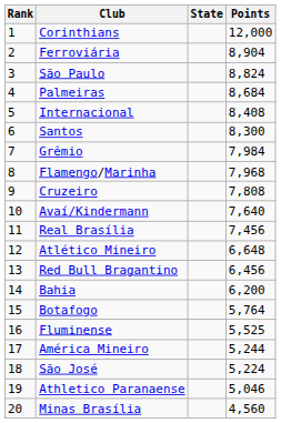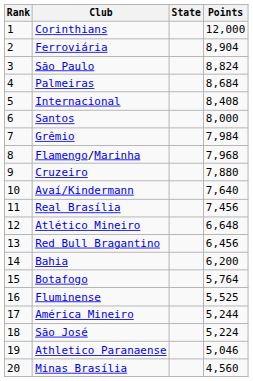 <table class="wikitable sortable">
 <tr style=font-size:89%>
 <th>Rank</th>
 <th>Club</th>
 <th>State</th>
 <th>Points</th>
 </tr>
 <tr>
 <td>1</td>
 <td><a href='#'>Corinthians</a></td>
 <td></td>
 <td>12,000</td>
 </tr>
 <tr>
 <td>2</td>
 <td><a href='#'>Ferroviária</a></td>
 <td></td>
 <td>8,904</td>
 </tr>
 <tr>
 <td>3</td>
 <td><a href='#'>São Paulo</a></td>
 <td></td>
 <td>8,824</td>
 </tr>
 <tr>
 <td>4</td>
 <td><a href='#'>Palmeiras</a></td>
 <td></td>
 <td>8,684</td>
 </tr>
 <tr>
 <td>5</td>
 <td><a href='#'>Internacional</a></td>
 <td></td>
 <td>8,408</td>
 </tr>
 <tr>
 <td>6</td>
 <td><a href='#'>Santos</a></td>
 <td></td>
-<td>8,300</td>
+<td>8,000</td>
 </tr>
 <tr>
 <td>7</td>
 <td><a href='#'>Grêmio</a></td>
 <td></td>
 <td>7,984</td>
 </tr>
 <tr>
 <td>8</td>
 <td><a href='#'>Flamengo</a>/<a href='#'>Marinha</a></td>
 <td></td>
 <td>7,968</td>
 </tr>
 <tr>
 <td>9</td>
 <td><a href='#'>Cruzeiro</a></td>
 <td></td>
-<td>7,808</td>
+<td>7,880</td>
 </tr>
 <tr>
 <td>10</td>
 <td><a href='#'>Avaí/Kindermann</a></td>
 <td></td>
 <td>7,640</td>
 </tr>
 <tr>
 <td>11</td>
 <td><a href='#'>Real Brasília</a></td>
 <td></td>
 <td>7,456</td>
 </tr>
 <tr>
 <td>12</td>
 <td><a href='#'>Atlético Mineiro</a></td>
 <td></td>
 <td>6,648</td>
 </tr>
 <tr>
 <td>13</td>
 <td><a href='#'>Red Bull Bragantino</a></td>
 <td></td>
 <td>6,456</td>
 </tr>
 <tr>
 <td>14</td>
 <td><a href='#'>Bahia</a></td>
 <td></td>
 <td>6,200</td>
 </tr>
 <tr>
 <td>15</td>
 <td><a href='#'>Botafogo</a></td>
 <td></td>
 <td>5,764</td>
 </tr>
 <tr>
 <td>16</td>
 <td><a href='#'>Fluminense</a></td>
 <td></td>
 <td>5,525</td>
 </tr>
 <tr>
 <td>17</td>
 <td><a href='#'>América Mineiro</a></td>
 <td></td>
 <td>5,244</td>
 </tr>
 <tr>
 <td>18</td>
 <td><a href='#'>São José</a></td>
 <td></td>
 <td>5,224</td>
 </tr>
 <tr>
 <td>19</td>
 <td><a href='#'>Athletico Paranaense</a></td>
 <td></td>
 <td>5,046</td>
 </tr>
 <tr>
 <td>20</td>
 <td><a href='#'>Minas Brasília</a></td>
 <td></td>
 <td>4,560</td>
 </tr>
 </table>
